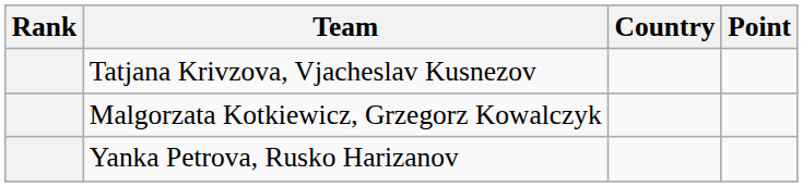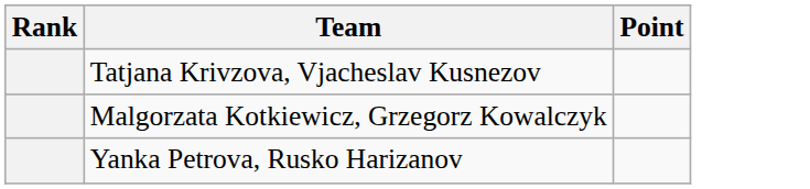 <table class="wikitable sortable">
 <tr>
 <th>Rank</th>
 <th>Team</th>
-<th>Country</th>
 <th>Point</th>
 </tr>
 <tr>
 <th></th>
 <td>Tatjana Krivzova, Vjacheslav Kusnezov</td>
 <td></td>
-<td></td>
 </tr>
 <tr>
 <th></th>
 <td>Malgorzata Kotkiewicz, Grzegorz Kowalczyk</td>
-<td></td>
 <td></td>
 </tr>
 <tr>
 <th></th>
 <td>Yanka Petrova, Rusko Harizanov</td>
 <td></td>
-<td></td>
 </tr>
 </table>
